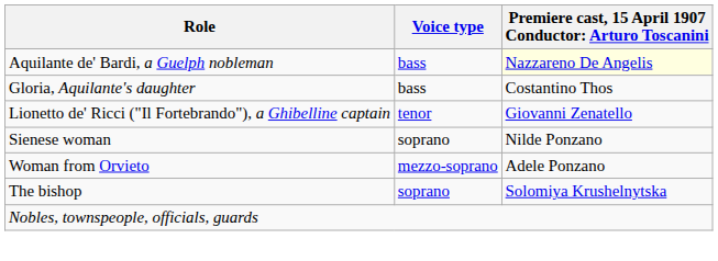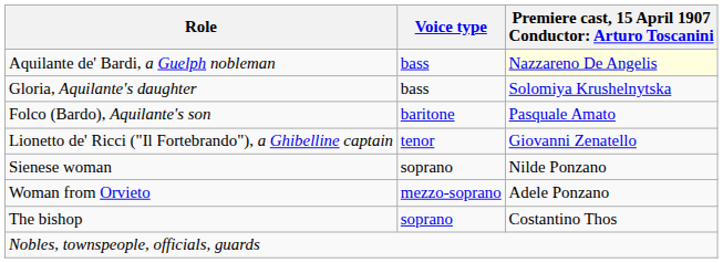 <table class="wikitable">
 <tr>
 <th>Role</th>
 <th><a href='#'>Voice type</a></th>
 <th>Premiere cast, 15 April 1907<br>Conductor: <a href='#'>Arturo Toscanini</a></th>
 </tr>
 <tr>
 <td>Aquilante de' Bardi, <em>a <a href='#'>Guelph</a> nobleman</em></td>
 <td><a href='#'>bass</a></td>
 <td style="background: lightyellow;"><a href='#'>Nazzareno De Angelis</a></td>
 </tr>
 <tr>
 <td>Gloria, <em>Aquilante's daughter</em></td>
 <td>bass</td>
-<td>Costantino Thos</td>
+<td><a href='#'>Solomiya Krushelnytska</a></td>
+</tr>
+<tr>
+<td>Folco (Bardo), <em>Aquilante's son</em></td>
+<td><a href='#'>baritone</a></td>
+<td><a href='#'>Pasquale Amato</a></td>
 </tr>
 <tr>
 <td>Lionetto de' Ricci ("Il Fortebrando"), <em>a <a href='#'>Ghibelline</a> captain</em></td>
 <td><a href='#'>tenor</a></td>
 <td><a href='#'>Giovanni Zenatello</a></td>
 </tr>
 <tr>
 <td>Sienese woman</td>
 <td>soprano</td>
 <td>Nilde Ponzano</td>
 </tr>
 <tr>
 <td>Woman from <a href='#'>Orvieto</a></td>
 <td><a href='#'>mezzo-soprano</a></td>
 <td>Adele Ponzano</td>
 </tr>
 <tr>
 <td>The bishop</td>
 <td><a href='#'>soprano</a></td>
-<td><a href='#'>Solomiya Krushelnytska</a></td>
+<td>Costantino Thos</td>
 </tr>
 <tr>
 <td colspan="3"><em>Nobles, townspeople, officials, guards</em></td>
 </tr>
 </table>
